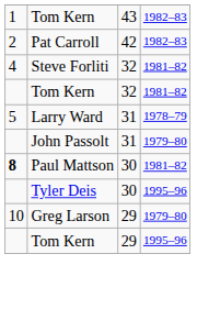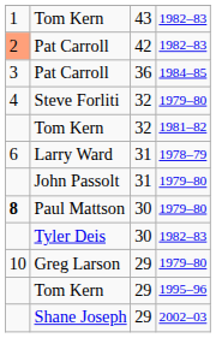 <table class="wikitable">
 <tr>
 </tr>
 <tr>
 <td>1</td>
 <td>Tom Kern</td>
 <td>43</td>
 <td style="font-size:80%;"><a href='#'>1982–83</a></td>
 </tr>
 <tr>
-<td>2</td>
+<td style="background: lightsalmon;">2</td>
 <td>Pat Carroll</td>
 <td>42</td>
 <td style="font-size:80%;"><a href='#'>1982–83</a></td>
 </tr>
 <tr>
+<td>3</td>
+<td>Pat Carroll</td>
+<td>36</td>
+<td style="font-size:80%;"><a href='#'>1984–85</a></td>
+</tr>
+<tr>
 <td>4</td>
 <td>Steve Forliti</td>
 <td>32</td>
-<td style="font-size:80%;"><a href='#'>1981–82</a></td>
+<td style="font-size:80%;"><a href='#'>1979–80</a></td>
 </tr>
 <tr>
 <td></td>
 <td>Tom Kern</td>
 <td>32</td>
 <td style="font-size:80%;"><a href='#'>1981–82</a></td>
 </tr>
 <tr>
-<td>5</td>
+<td>6</td>
 <td>Larry Ward</td>
 <td>31</td>
 <td style="font-size:80%;"><a href='#'>1978–79</a></td>
 </tr>
 <tr>
 <td></td>
 <td>John Passolt</td>
 <td>31</td>
 <td style="font-size:80%;"><a href='#'>1979–80</a></td>
 </tr>
 <tr>
 <td><strong>8</strong></td>
 <td>Paul Mattson</td>
 <td>30</td>
-<td style="font-size:80%;"><a href='#'>1981–82</a></td>
+<td style="font-size:80%;"><a href='#'>1979–80</a></td>
 </tr>
 <tr>
 <td></td>
 <td><a href='#'>Tyler Deis</a></td>
 <td>30</td>
-<td style="font-size:80%;"><a href='#'>1995–96</a></td>
+<td style="font-size:80%;"><a href='#'>1982–83</a></td>
 </tr>
 <tr>
 <td>10</td>
 <td>Greg Larson</td>
 <td>29</td>
 <td style="font-size:80%;"><a href='#'>1979–80</a></td>
 </tr>
 <tr>
 <td></td>
 <td>Tom Kern</td>
 <td>29</td>
 <td style="font-size:80%;"><a href='#'>1995–96</a></td>
 </tr>
+<tr>
+<td></td>
+<td><a href='#'>Shane Joseph</a></td>
+<td>29</td>
+<td style="font-size:80%;"><a href='#'>2002–03</a></td>
+</tr>
 </table>
